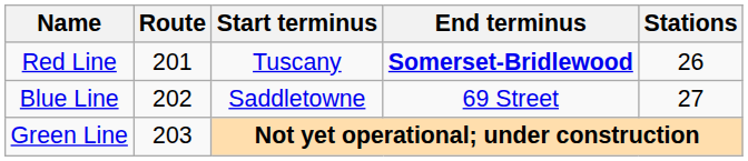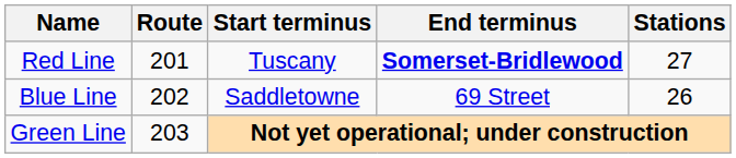 <table class="wikitable" style="text-align:center;">
 <tr>
 <th>Name</th>
 <th>Route </th>
 <th>Start terminus</th>
 <th>End terminus</th>
 <th>Stations</th>
 </tr>
 <tr>
 <td><a href='#'>Red Line</a></td>
 <td>201</td>
 <td><a href='#'>Tuscany</a></td>
 <td><strong><a href='#'>Somerset-Bridlewood</a></strong></td>
-<td>26</td>
+<td>27</td>
 </tr>
 <tr>
 <td><a href='#'>Blue Line</a></td>
 <td>202</td>
 <td><a href='#'>Saddletowne</a></td>
 <td><a href='#'>69 Street</a></td>
-<td>27</td>
+<td>26</td>
 </tr>
 <tr>
 <td><a href='#'>Green Line</a></td>
 <td>203</td>
 <td colspan="3" style="background: #ffdead; font-weight:bold;">Not yet operational; under construction</td>
 </tr>
 </table>
